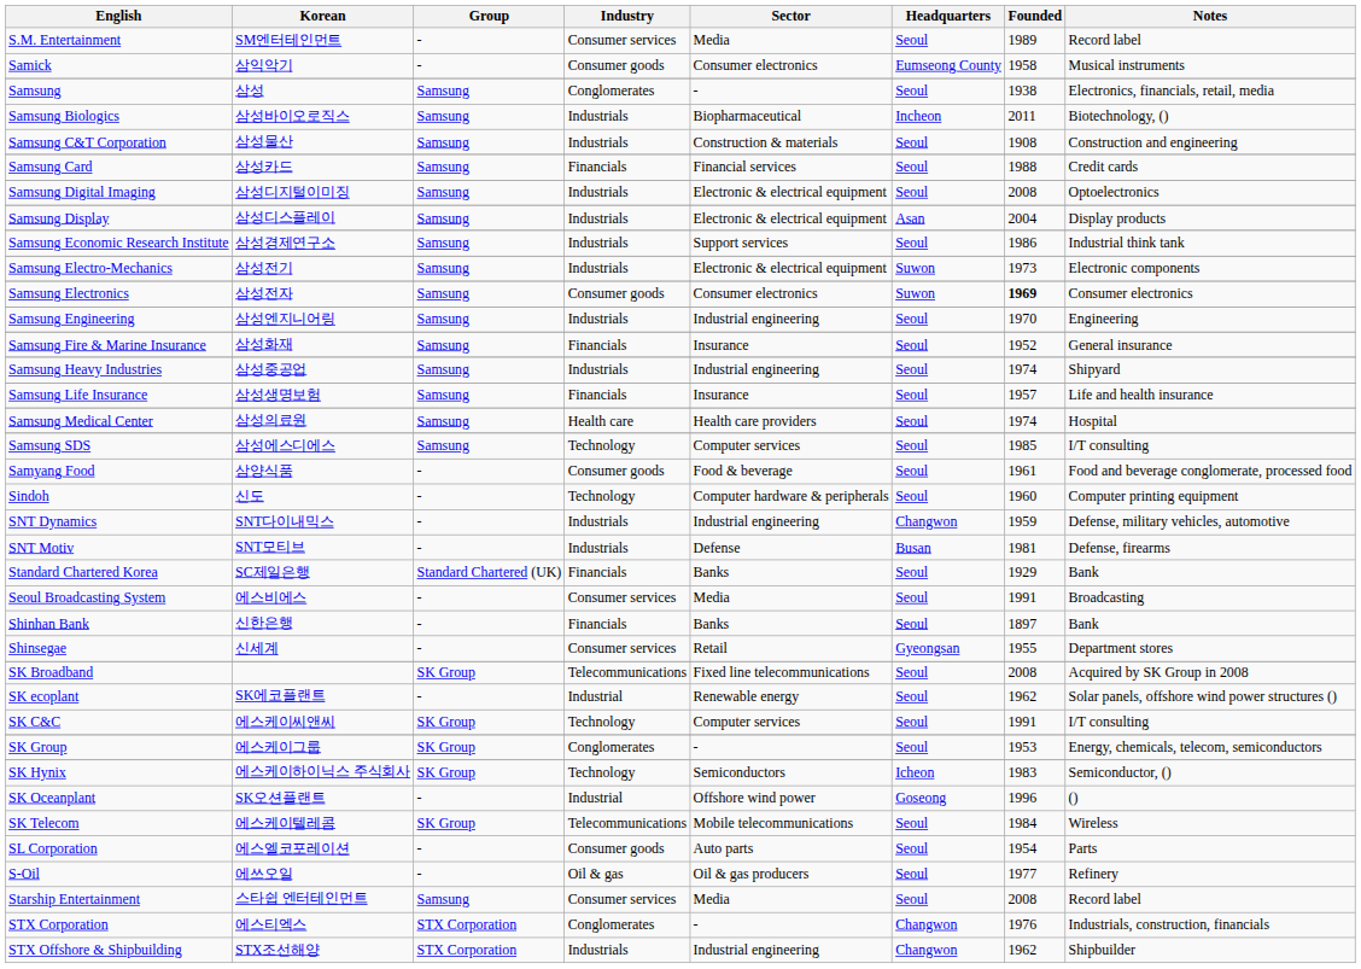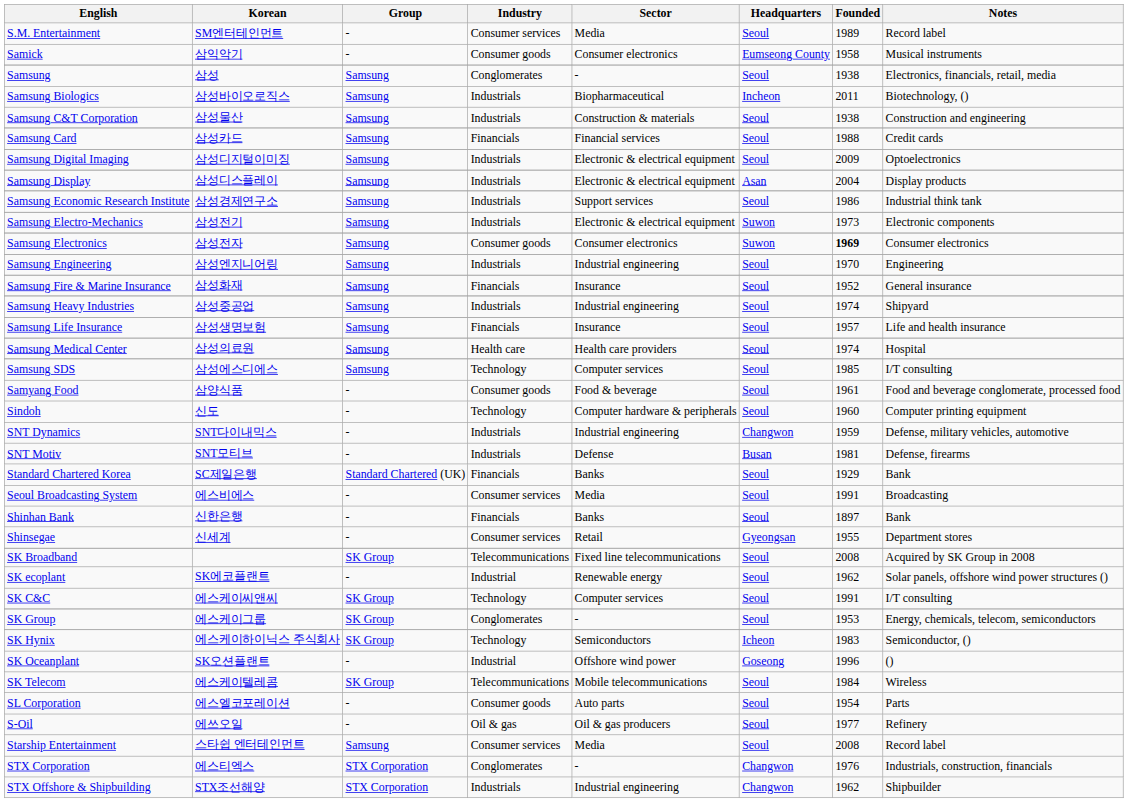 <table class="wikitable sortable">
 <tr>
 <th>English</th>
 <th>Korean</th>
 <th>Group</th>
 <th>Industry</th>
 <th>Sector</th>
 <th>Headquarters</th>
 <th>Founded</th>
 <th class="unsortable">Notes</th>
 </tr>
 <tr>
 <td><a href='#'>S.M. Entertainment</a></td>
 <td><a href='#'>SM엔터테인먼트</a></td>
 <td>-</td>
 <td>Consumer services</td>
 <td>Media</td>
 <td><a href='#'>Seoul</a></td>
 <td>1989</td>
 <td>Record label</td>
 </tr>
 <tr>
 <td><a href='#'>Samick</a></td>
 <td><a href='#'>삼익악기</a></td>
 <td>-</td>
 <td>Consumer goods</td>
 <td>Consumer electronics</td>
 <td><a href='#'>Eumseong County</a></td>
 <td>1958</td>
 <td>Musical instruments</td>
 </tr>
 <tr>
 </tr>
 <tr>
 <td><a href='#'>Samsung</a></td>
 <td><a href='#'>삼성</a></td>
 <td><a href='#'>Samsung</a></td>
 <td>Conglomerates</td>
 <td>-</td>
 <td><a href='#'>Seoul</a></td>
 <td>1938</td>
 <td>Electronics, financials, retail, media</td>
 </tr>
 <tr>
 <td><a href='#'>Samsung Biologics</a></td>
 <td><a href='#'>삼성바이오로직스</a></td>
 <td><a href='#'>Samsung</a></td>
 <td>Industrials</td>
 <td>Biopharmaceutical</td>
 <td><a href='#'>Incheon</a></td>
 <td>2011</td>
 <td>Biotechnology, ()</td>
 </tr>
 <tr>
 <td><a href='#'>Samsung C&T Corporation</a></td>
 <td><a href='#'>삼성물산</a></td>
 <td><a href='#'>Samsung</a></td>
 <td>Industrials</td>
 <td>Construction & materials</td>
 <td><a href='#'>Seoul</a></td>
-<td>1908</td>
+<td>1938</td>
 <td>Construction and engineering</td>
 </tr>
 <tr>
 </tr>
 <tr>
 <td><a href='#'>Samsung Card</a></td>
 <td><a href='#'>삼성카드</a></td>
 <td><a href='#'>Samsung</a></td>
 <td>Financials</td>
 <td>Financial services</td>
 <td><a href='#'>Seoul</a></td>
 <td>1988</td>
 <td>Credit cards</td>
 </tr>
 <tr>
 </tr>
 <tr>
 <td><a href='#'>Samsung Digital Imaging</a></td>
 <td><a href='#'>삼성디지털이미징</a></td>
 <td><a href='#'>Samsung</a></td>
 <td>Industrials</td>
 <td>Electronic & electrical equipment</td>
 <td><a href='#'>Seoul</a></td>
-<td>2008</td>
+<td>2009</td>
 <td>Optoelectronics</td>
 </tr>
 <tr>
 </tr>
 <tr>
 <td><a href='#'>Samsung Display</a></td>
 <td><a href='#'>삼성디스플레이</a></td>
 <td><a href='#'>Samsung</a></td>
 <td>Industrials</td>
 <td>Electronic & electrical equipment</td>
 <td><a href='#'>Asan</a></td>
 <td>2004</td>
 <td>Display products</td>
 </tr>
 <tr>
 </tr>
 <tr>
 <td><a href='#'>Samsung Economic Research Institute</a></td>
 <td><a href='#'>삼성경제연구소</a></td>
 <td><a href='#'>Samsung</a></td>
 <td>Industrials</td>
 <td>Support services</td>
 <td><a href='#'>Seoul</a></td>
 <td>1986</td>
 <td>Industrial think tank</td>
 </tr>
 <tr>
 </tr>
 <tr>
 <td><a href='#'>Samsung Electro-Mechanics</a></td>
 <td><a href='#'>삼성전기</a></td>
 <td><a href='#'>Samsung</a></td>
 <td>Industrials</td>
 <td>Electronic & electrical equipment</td>
 <td><a href='#'>Suwon</a></td>
 <td>1973</td>
 <td>Electronic components</td>
 </tr>
 <tr>
 </tr>
 <tr>
 <td><a href='#'>Samsung Electronics</a></td>
 <td><a href='#'>삼성전자</a></td>
 <td><a href='#'>Samsung</a></td>
 <td>Consumer goods</td>
 <td>Consumer electronics</td>
 <td><a href='#'>Suwon</a></td>
 <td><strong>1969</strong></td>
 <td>Consumer electronics</td>
 </tr>
 <tr>
 </tr>
 <tr>
 <td><a href='#'>Samsung Engineering</a></td>
 <td><a href='#'>삼성엔지니어링</a></td>
 <td><a href='#'>Samsung</a></td>
 <td>Industrials</td>
 <td>Industrial engineering</td>
 <td><a href='#'>Seoul</a></td>
 <td>1970</td>
 <td>Engineering</td>
 </tr>
 <tr>
 </tr>
 <tr>
 <td><a href='#'>Samsung Fire & Marine Insurance</a></td>
 <td><a href='#'>삼성화재</a></td>
 <td><a href='#'>Samsung</a></td>
 <td>Financials</td>
 <td>Insurance</td>
 <td><a href='#'>Seoul</a></td>
 <td>1952</td>
 <td>General insurance</td>
 </tr>
 <tr>
 </tr>
 <tr>
 <td><a href='#'>Samsung Heavy Industries</a></td>
 <td><a href='#'>삼성중공업</a></td>
 <td><a href='#'>Samsung</a></td>
 <td>Industrials</td>
 <td>Industrial engineering</td>
 <td><a href='#'>Seoul</a></td>
 <td>1974</td>
 <td>Shipyard</td>
 </tr>
 <tr>
 </tr>
 <tr>
 <td><a href='#'>Samsung Life Insurance</a></td>
 <td><a href='#'>삼성생명보험</a></td>
 <td><a href='#'>Samsung</a></td>
 <td>Financials</td>
 <td>Insurance</td>
 <td><a href='#'>Seoul</a></td>
 <td>1957</td>
 <td>Life and health insurance</td>
 </tr>
 <tr>
 </tr>
 <tr>
 <td><a href='#'>Samsung Medical Center</a></td>
 <td><a href='#'>삼성의료원</a></td>
 <td><a href='#'>Samsung</a></td>
 <td>Health care</td>
 <td>Health care providers</td>
 <td><a href='#'>Seoul</a></td>
 <td>1974</td>
 <td>Hospital</td>
 </tr>
 <tr>
 </tr>
 <tr>
 <td><a href='#'>Samsung SDS</a></td>
 <td><a href='#'>삼성에스디에스</a></td>
 <td><a href='#'>Samsung</a></td>
 <td>Technology</td>
 <td>Computer services</td>
 <td><a href='#'>Seoul</a></td>
 <td>1985</td>
 <td>I/T consulting</td>
 </tr>
 <tr>
 <td><a href='#'>Samyang Food</a></td>
 <td><a href='#'>삼양식품</a></td>
 <td>-</td>
 <td>Consumer goods</td>
 <td>Food & beverage</td>
 <td><a href='#'>Seoul</a></td>
 <td>1961</td>
 <td>Food and beverage conglomerate, processed food</td>
 </tr>
 <tr>
 <td><a href='#'>Sindoh</a></td>
 <td><a href='#'>신도</a></td>
 <td>-</td>
 <td>Technology</td>
 <td>Computer hardware & peripherals</td>
 <td><a href='#'>Seoul</a></td>
 <td>1960</td>
 <td>Computer printing equipment</td>
 </tr>
 <tr>
 <td><a href='#'>SNT Dynamics</a></td>
 <td><a href='#'>SNT다이내믹스</a></td>
 <td>-</td>
 <td>Industrials</td>
 <td>Industrial engineering</td>
 <td><a href='#'>Changwon</a></td>
 <td>1959</td>
 <td>Defense, military vehicles, automotive</td>
 </tr>
 <tr>
 <td><a href='#'>SNT Motiv</a></td>
 <td><a href='#'>SNT모티브</a></td>
 <td>-</td>
 <td>Industrials</td>
 <td>Defense</td>
 <td><a href='#'>Busan</a></td>
 <td>1981</td>
 <td>Defense, firearms</td>
 </tr>
 <tr>
 <td><a href='#'>Standard Chartered Korea</a></td>
 <td><a href='#'>SC제일은행</a></td>
 <td><a href='#'>Standard Chartered</a> (UK)</td>
 <td>Financials</td>
 <td>Banks</td>
 <td><a href='#'>Seoul</a></td>
 <td>1929</td>
 <td>Bank</td>
 </tr>
 <tr>
 <td><a href='#'>Seoul Broadcasting System</a></td>
 <td><a href='#'>에스비에스</a></td>
 <td>-</td>
 <td>Consumer services</td>
 <td>Media</td>
 <td><a href='#'>Seoul</a></td>
 <td>1991</td>
 <td>Broadcasting</td>
 </tr>
 <tr>
 <td><a href='#'>Shinhan Bank</a></td>
 <td><a href='#'>신한은행</a></td>
 <td>-</td>
 <td>Financials</td>
 <td>Banks</td>
 <td><a href='#'>Seoul</a></td>
 <td>1897</td>
 <td>Bank</td>
 </tr>
 <tr>
 <td><a href='#'>Shinsegae</a></td>
 <td><a href='#'>신세계</a></td>
 <td>-</td>
 <td>Consumer services</td>
 <td>Retail</td>
 <td><a href='#'>Gyeongsan</a></td>
 <td>1955</td>
 <td>Department stores</td>
 </tr>
 <tr>
 </tr>
 <tr>
 <td><a href='#'>SK Broadband</a></td>
 <td></td>
 <td><a href='#'>SK Group</a></td>
 <td>Telecommunications</td>
 <td>Fixed line telecommunications</td>
 <td><a href='#'>Seoul</a></td>
 <td>2008</td>
 <td>Acquired by SK Group in 2008</td>
 </tr>
 <tr>
 <td><a href='#'>SK ecoplant</a></td>
 <td><a href='#'>SK에코플랜트</a></td>
 <td>-</td>
 <td>Industrial</td>
 <td>Renewable energy</td>
 <td><a href='#'>Seoul</a></td>
 <td>1962</td>
 <td>Solar panels, offshore wind power structures ()</td>
 </tr>
 <tr>
 <td><a href='#'>SK C&C</a></td>
 <td><a href='#'>에스케이씨앤씨</a></td>
 <td><a href='#'>SK Group</a></td>
 <td>Technology</td>
 <td>Computer services</td>
 <td><a href='#'>Seoul</a></td>
 <td>1991</td>
 <td>I/T consulting</td>
 </tr>
 <tr>
 </tr>
 <tr>
 <td><a href='#'>SK Group</a></td>
 <td><a href='#'>에스케이그룹</a></td>
 <td><a href='#'>SK Group</a></td>
 <td>Conglomerates</td>
 <td>-</td>
 <td><a href='#'>Seoul</a></td>
 <td>1953</td>
 <td>Energy, chemicals, telecom, semiconductors</td>
 </tr>
 <tr>
 </tr>
 <tr>
 <td><a href='#'>SK Hynix</a></td>
 <td><a href='#'>에스케이하이닉스 주식회사</a></td>
 <td><a href='#'>SK Group</a></td>
 <td>Technology</td>
 <td>Semiconductors</td>
 <td><a href='#'>Icheon</a></td>
 <td>1983</td>
 <td>Semiconductor, ()</td>
 </tr>
 <tr>
 <td><a href='#'>SK Oceanplant</a></td>
 <td><a href='#'>SK오션플랜트</a></td>
 <td>-</td>
 <td>Industrial</td>
 <td>Offshore wind power</td>
 <td><a href='#'>Goseong</a></td>
 <td>1996</td>
 <td>()</td>
 </tr>
 <tr>
 <td><a href='#'>SK Telecom</a></td>
 <td><a href='#'>에스케이텔레콤</a></td>
 <td><a href='#'>SK Group</a></td>
 <td>Telecommunications</td>
 <td>Mobile telecommunications</td>
 <td><a href='#'>Seoul</a></td>
 <td>1984</td>
 <td>Wireless</td>
 </tr>
 <tr>
 <td><a href='#'>SL Corporation</a></td>
 <td><a href='#'>에스엘코포레이션</a></td>
 <td>-</td>
 <td>Consumer goods</td>
 <td>Auto parts</td>
 <td><a href='#'>Seoul</a></td>
 <td>1954</td>
 <td>Parts</td>
 </tr>
 <tr>
 <td><a href='#'>S-Oil</a></td>
 <td><a href='#'>에쓰오일</a></td>
 <td>-</td>
 <td>Oil & gas</td>
 <td>Oil & gas producers</td>
 <td><a href='#'>Seoul</a></td>
 <td>1977</td>
 <td>Refinery</td>
 </tr>
 <tr>
 <td><a href='#'>Starship Entertainment</a></td>
 <td><a href='#'>스타쉽 엔터테인먼트</a></td>
 <td><a href='#'>Samsung</a></td>
 <td>Consumer services</td>
 <td>Media</td>
 <td><a href='#'>Seoul</a></td>
 <td>2008</td>
 <td>Record label</td>
 </tr>
 <tr>
 <td><a href='#'>STX Corporation</a></td>
 <td><a href='#'>에스티엑스</a></td>
 <td><a href='#'>STX Corporation</a></td>
 <td>Conglomerates</td>
 <td>-</td>
 <td><a href='#'>Changwon</a></td>
 <td>1976</td>
 <td>Industrials, construction, financials</td>
 </tr>
 <tr>
 <td><a href='#'>STX Offshore & Shipbuilding</a></td>
 <td><a href='#'>STX조선해양</a></td>
 <td><a href='#'>STX Corporation</a></td>
 <td>Industrials</td>
 <td>Industrial engineering</td>
 <td><a href='#'>Changwon</a></td>
 <td>1962</td>
 <td>Shipbuilder</td>
 </tr>
 </table>
